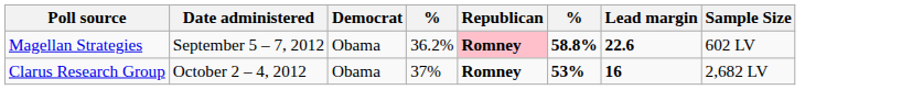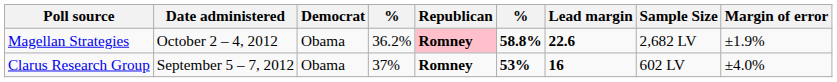 <table class="wikitable">
 <tr valign=bottom>
 <th>Poll source</th>
 <th>Date administered</th>
 <th>Democrat</th>
 <th>%</th>
 <th>Republican</th>
 <th>%</th>
 <th>Lead margin</th>
 <th>Sample Size</th>
+<th>Margin of error</th>
 </tr>
 <tr>
 <td><a href='#'>Magellan Strategies</a></td>
-<td>September 5 – 7, 2012</td>
+<td>October 2 – 4, 2012</td>
 <td>Obama</td>
 <td>36.2%</td>
 <td style="background: pink;"><strong>Romney</strong></td>
 <td><strong>58.8%</strong></td>
 <td><strong>22.6</strong></td>
-<td>602 LV</td>
+<td>2,682 LV</td>
+<td>±1.9%</td>
 </tr>
 <tr>
 <td><a href='#'>Clarus Research Group</a></td>
-<td>October 2 – 4, 2012</td>
+<td>September 5 – 7, 2012</td>
 <td>Obama</td>
 <td>37%</td>
 <td><strong>Romney</strong></td>
 <td><strong>53%</strong></td>
 <td><strong>16</strong></td>
-<td>2,682 LV</td>
+<td>602 LV</td>
+<td>±4.0%</td>
 </tr>
 </table>
